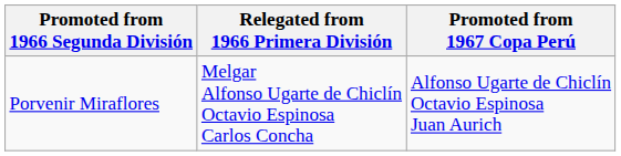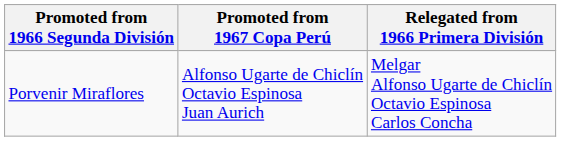 <table class="wikitable">
 <tr>
 <th>Promoted from<br><a href='#'>1966 Segunda División</a></th>
+<th>Promoted from<br><a href='#'>1967 Copa Perú</a></th>
 <th>Relegated from<br><a href='#'>1966 Primera División</a></th>
-<th>Promoted from<br><a href='#'>1967 Copa Perú</a></th>
 </tr>
 <tr>
 <td> <a href='#'>Porvenir Miraflores</a> </td>
+<td> <a href='#'>Alfonso Ugarte de Chiclín</a> <br> <a href='#'>Octavio Espinosa</a> <br> <a href='#'>Juan Aurich</a> </td>
 <td> <a href='#'>Melgar</a> <br> <a href='#'>Alfonso Ugarte de Chiclín</a> <br> <a href='#'>Octavio Espinosa</a> <br> <a href='#'>Carlos Concha</a> </td>
-<td> <a href='#'>Alfonso Ugarte de Chiclín</a> <br> <a href='#'>Octavio Espinosa</a> <br> <a href='#'>Juan Aurich</a> </td>
 </tr>
 </table>
